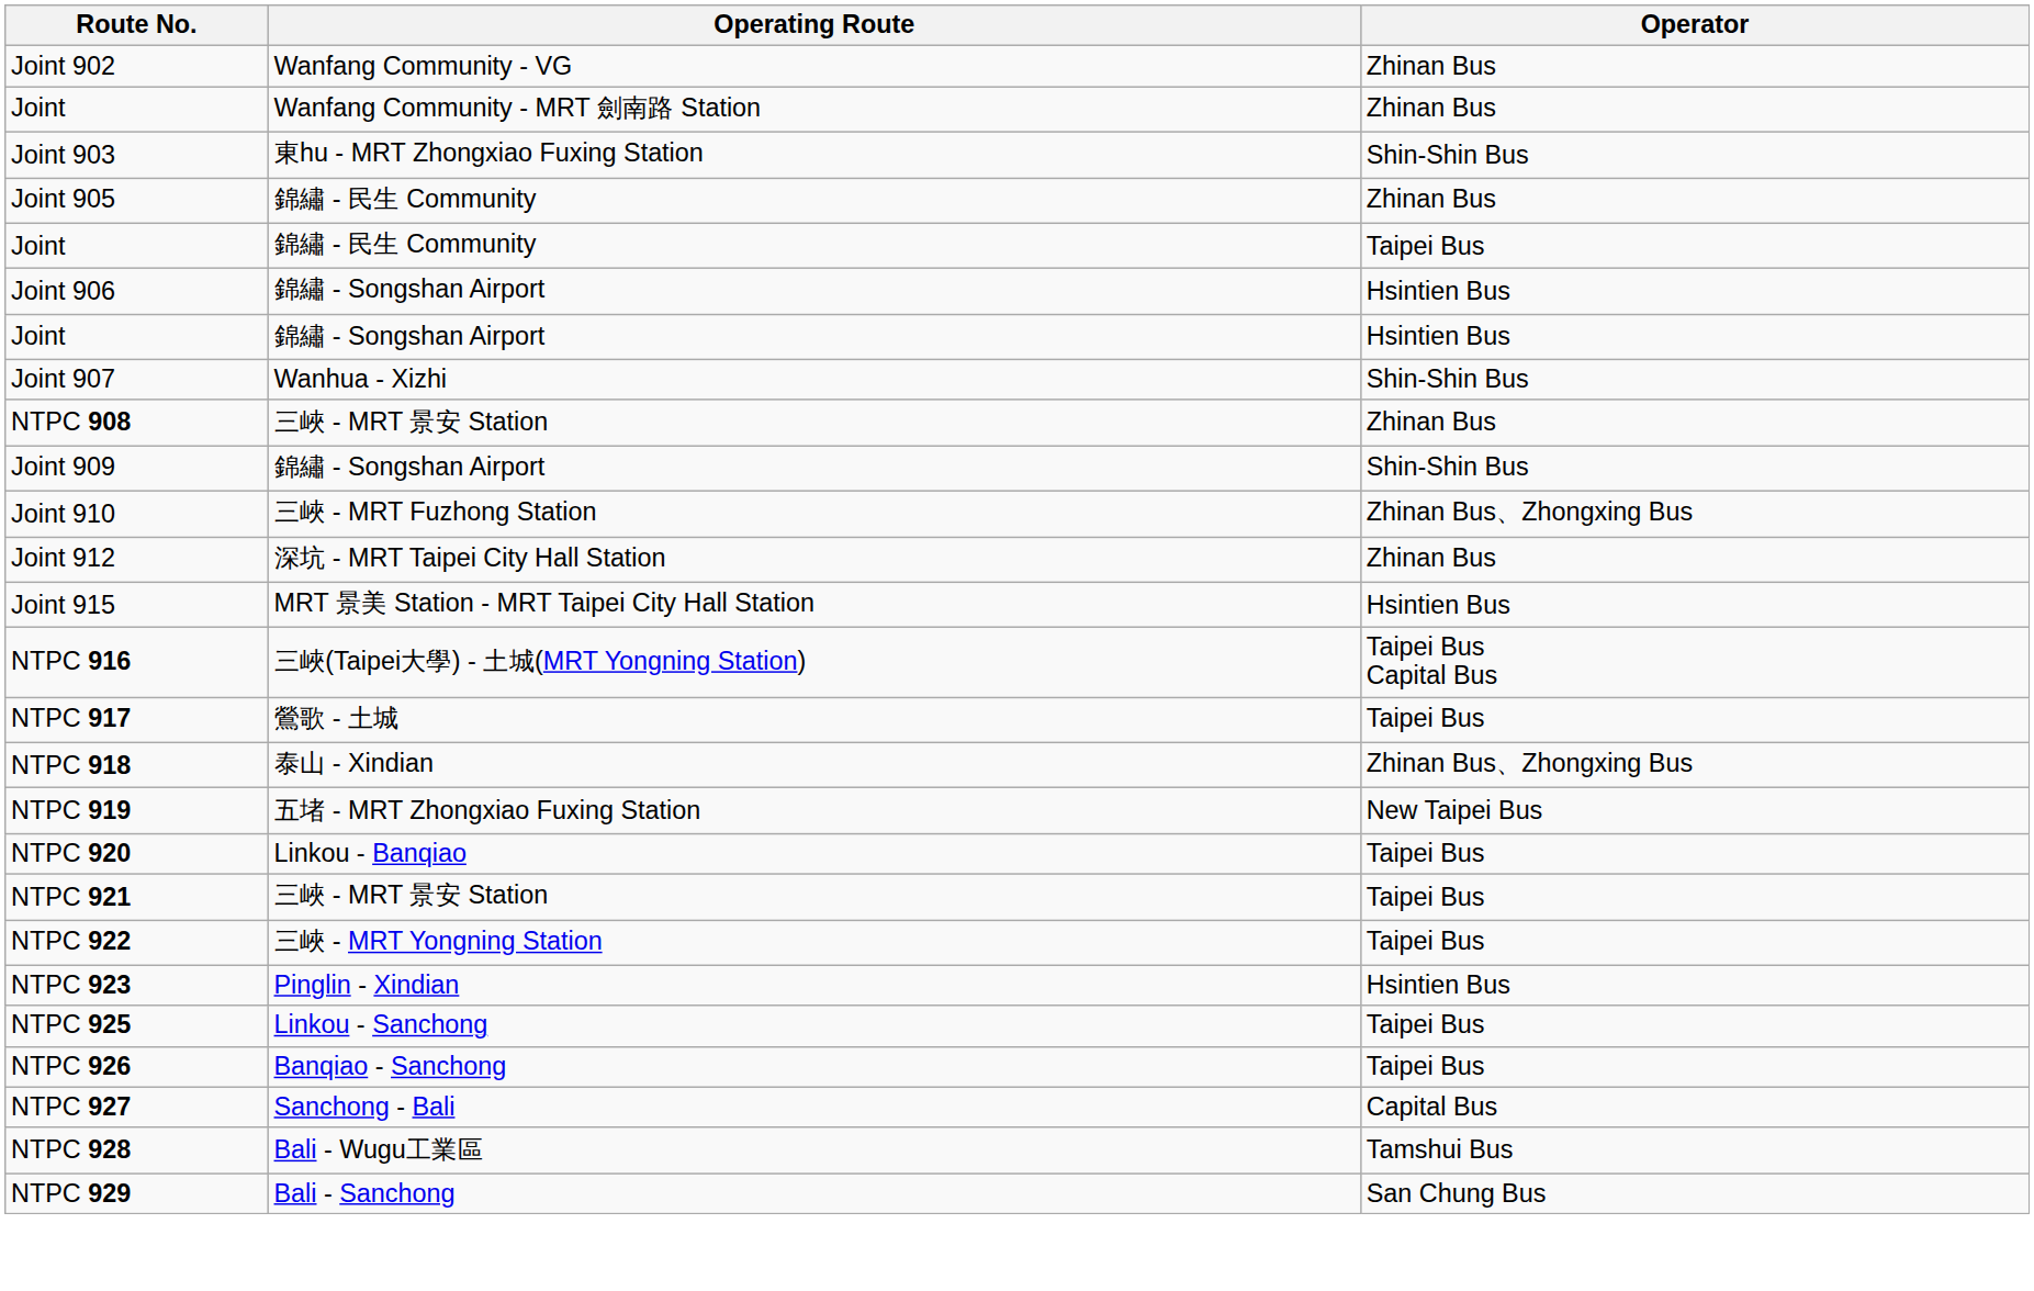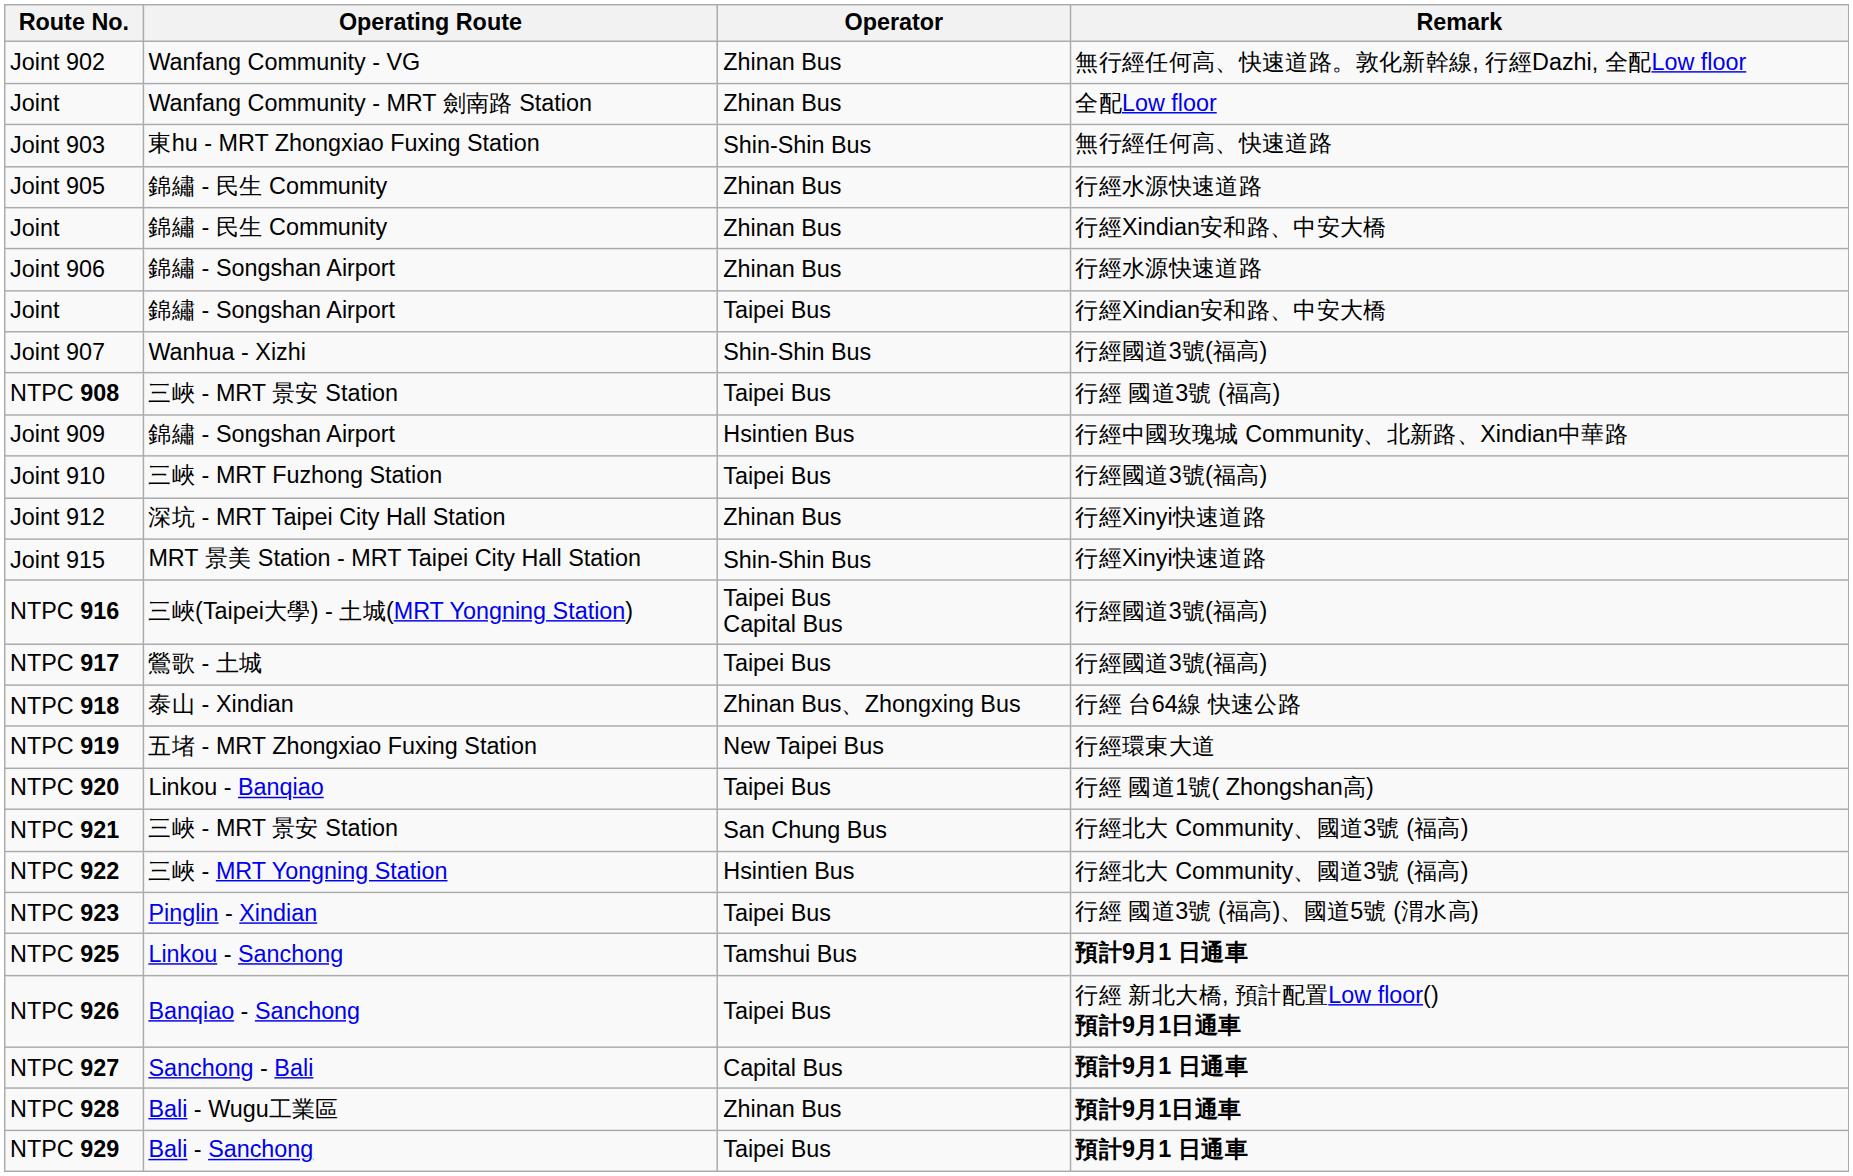 <table class="wikitable"  style="width:100%; margin:auto;">
 <tr>
 <th>Route No.</th>
 <th>Operating Route</th>
 <th>Operator</th>
+<th>Remark</th>
 </tr>
 <tr>
 <td>Joint 902</td>
 <td>Wanfang Community - VG</td>
 <td>Zhinan Bus</td>
+<td>無行經任何高、快速道路。敦化新幹線, 行經Dazhi, 全配<a href='#'>Low floor</a></td>
 </tr>
 <tr>
 <td>Joint </td>
 <td>Wanfang Community - MRT 劍南路 Station</td>
 <td>Zhinan Bus</td>
+<td>全配<a href='#'>Low floor</a></td>
 </tr>
 <tr>
 <td>Joint 903</td>
 <td>東hu - MRT Zhongxiao Fuxing Station</td>
 <td>Shin-Shin Bus</td>
+<td>無行經任何高、快速道路</td>
 </tr>
 <tr>
 <td>Joint 905</td>
 <td>錦繡 - 民生 Community</td>
 <td>Zhinan Bus</td>
+<td>行經水源快速道路</td>
 </tr>
 <tr>
 <td>Joint </td>
 <td>錦繡 - 民生 Community</td>
-<td>Taipei Bus</td>
+<td>Zhinan Bus</td>
+<td>行經Xindian安和路、中安大橋</td>
 </tr>
 <tr>
 <td>Joint 906</td>
 <td>錦繡 - Songshan Airport</td>
-<td>Hsintien Bus</td>
+<td>Zhinan Bus</td>
+<td>行經水源快速道路</td>
 </tr>
 <tr>
 <td>Joint </td>
 <td>錦繡 - Songshan Airport</td>
-<td>Hsintien Bus</td>
+<td>Taipei Bus</td>
+<td>行經Xindian安和路、中安大橋</td>
 </tr>
 <tr>
 <td>Joint 907</td>
 <td>Wanhua - Xizhi</td>
 <td>Shin-Shin Bus</td>
+<td>行經國道3號(福高)</td>
 </tr>
 <tr>
 <td>NTPC <strong>908</strong></td>
 <td>三峽 - MRT 景安 Station</td>
-<td>Zhinan Bus</td>
+<td>Taipei Bus</td>
+<td>行經 國道3號 (福高)</td>
 </tr>
 <tr>
 <td>Joint 909</td>
 <td>錦繡 - Songshan Airport</td>
-<td>Shin-Shin Bus</td>
+<td>Hsintien Bus</td>
+<td>行經中國玫瑰城 Community、北新路、Xindian中華路</td>
 </tr>
 <tr>
 <td>Joint 910</td>
 <td>三峽 - MRT Fuzhong Station</td>
-<td>Zhinan Bus、Zhongxing Bus</td>
+<td>Taipei Bus</td>
+<td>行經國道3號(福高)</td>
 </tr>
 <tr>
 <td>Joint 912</td>
 <td>深坑 - MRT Taipei City Hall Station</td>
 <td>Zhinan Bus</td>
+<td>行經Xinyi快速道路</td>
 </tr>
 <tr>
 <td>Joint 915</td>
 <td>MRT 景美 Station - MRT Taipei City Hall Station</td>
-<td>Hsintien Bus</td>
+<td>Shin-Shin Bus</td>
+<td>行經Xinyi快速道路</td>
 </tr>
 <tr>
 <td>NTPC <strong>916</strong></td>
 <td>三峽(Taipei大學) - 土城(<a href='#'>MRT Yongning Station</a>)</td>
 <td>Taipei Bus<br>Capital Bus</td>
+<td>行經國道3號(福高)</td>
 </tr>
 <tr>
 <td>NTPC <strong>917</strong></td>
 <td>鶯歌 - 土城</td>
 <td>Taipei Bus</td>
+<td>行經國道3號(福高)</td>
 </tr>
 <tr>
 <td>NTPC <strong>918</strong></td>
 <td>泰山 - Xindian</td>
 <td>Zhinan Bus、Zhongxing Bus</td>
+<td>行經 台64線 快速公路</td>
 </tr>
 <tr>
 <td>NTPC <strong>919</strong></td>
 <td>五堵 - MRT Zhongxiao Fuxing Station</td>
 <td>New Taipei Bus</td>
+<td>行經環東大道</td>
 </tr>
 <tr>
 <td>NTPC <strong>920</strong></td>
 <td>Linkou - <a href='#'>Banqiao</a></td>
 <td>Taipei Bus</td>
+<td>行經 國道1號( Zhongshan高)</td>
 </tr>
 <tr>
 <td>NTPC <strong>921</strong></td>
 <td>三峽 - MRT 景安 Station</td>
-<td>Taipei Bus</td>
+<td>San Chung Bus</td>
+<td>行經北大 Community、國道3號 (福高)</td>
 </tr>
 <tr>
 <td>NTPC <strong>922</strong></td>
 <td>三峽 - <a href='#'>MRT Yongning Station</a></td>
-<td>Taipei Bus</td>
+<td>Hsintien Bus</td>
+<td>行經北大 Community、國道3號 (福高)</td>
 </tr>
 <tr>
 <td>NTPC <strong>923</strong></td>
 <td><a href='#'>Pinglin</a> - <a href='#'>Xindian</a></td>
-<td>Hsintien Bus</td>
+<td>Taipei Bus</td>
+<td>行經 國道3號 (福高)、國道5號 (渭水高)</td>
 </tr>
 <tr>
 <td>NTPC <strong>925</strong></td>
 <td><a href='#'>Linkou</a> - <a href='#'>Sanchong</a></td>
-<td>Taipei Bus</td>
+<td>Tamshui Bus</td>
+<td><strong>預計9月1 日通車</strong></td>
 </tr>
 <tr>
 <td>NTPC <strong>926</strong></td>
 <td><a href='#'>Banqiao</a> - <a href='#'>Sanchong</a></td>
 <td>Taipei Bus</td>
+<td>行經 新北大橋, 預計配置<a href='#'>Low floor</a>()<br><strong>預計9月1日通車</strong></td>
 </tr>
 <tr>
 <td>NTPC <strong>927</strong></td>
 <td><a href='#'>Sanchong</a> - <a href='#'>Bali</a></td>
 <td>Capital Bus</td>
+<td><strong>預計9月1 日通車</strong></td>
 </tr>
 <tr>
 <td>NTPC <strong>928</strong></td>
 <td><a href='#'>Bali</a> - Wugu工業區</td>
-<td>Tamshui Bus</td>
+<td>Zhinan Bus</td>
+<td><strong>預計9月1日通車</strong></td>
 </tr>
 <tr>
 <td>NTPC <strong>929</strong></td>
 <td><a href='#'>Bali</a> - <a href='#'>Sanchong</a></td>
-<td>San Chung Bus</td>
+<td>Taipei Bus</td>
+<td><strong>預計9月1 日通車</strong></td>
 </tr>
 </table>
